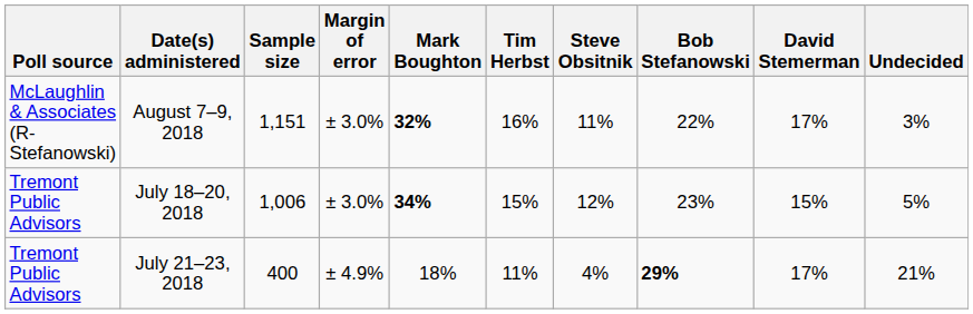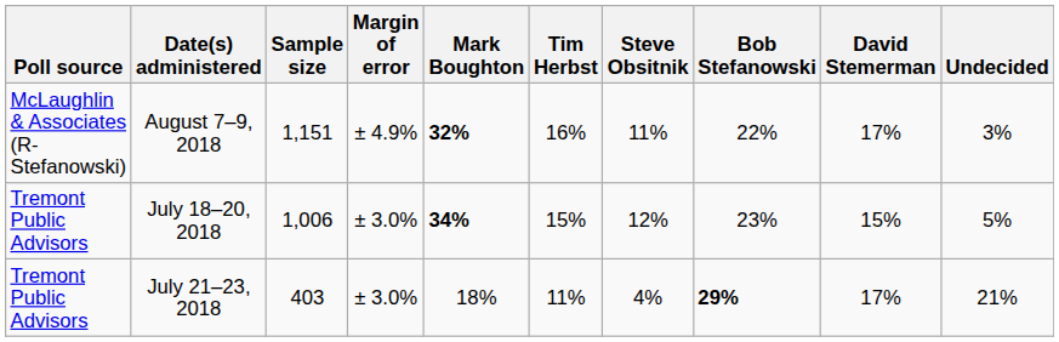 <table class="wikitable" style="font-size:90%">
 <tr valign=bottom>
 <th>Poll source</th>
 <th>Date(s)<br>administered</th>
 <th>Sample<br>size</th>
 <th>Margin<br>of error</th>
 <th style="width:75px;">Mark<br>Boughton</th>
 <th style="width:75px;">Tim<br>Herbst</th>
 <th style="width:75px;">Steve<br>Obsitnik</th>
 <th style="width:75px;">Bob<br>Stefanowski</th>
 <th style="width:75px;">David<br>Stemerman</th>
 <th>Undecided</th>
 </tr>
 <tr>
 <td><a href='#'>McLaughlin & Associates</a> (R-Stefanowski)</td>
 <td align=center>August 7–9, 2018</td>
 <td align=center>1,151</td>
-<td align=center>± 3.0%</td>
+<td align=center>± 4.9%</td>
 <td><strong>32%</strong></td>
 <td align=center>16%</td>
 <td align=center>11%</td>
 <td align=center>22%</td>
 <td align=center>17%</td>
 <td align=center>3%</td>
 </tr>
 <tr>
 <td><a href='#'>Tremont Public Advisors</a></td>
 <td align=center>July 18–20, 2018</td>
 <td align=center>1,006</td>
 <td align=center>± 3.0%</td>
 <td><strong>34%</strong></td>
 <td align=center>15%</td>
 <td align=center>12%</td>
 <td align=center>23%</td>
 <td align=center>15%</td>
 <td align=center>5%</td>
 </tr>
 <tr>
 <td><a href='#'>Tremont Public Advisors</a></td>
 <td align=center>July 21–23, 2018</td>
-<td align=center>400</td>
-<td align=center>± 4.9%</td>
+<td align=center>403</td>
+<td align=center>± 3.0%</td>
 <td align=center>18%</td>
 <td align=center>11%</td>
 <td align=center>4%</td>
 <td><strong>29%</strong></td>
 <td align=center>17%</td>
 <td align=center>21%</td>
 </tr>
 </table>
